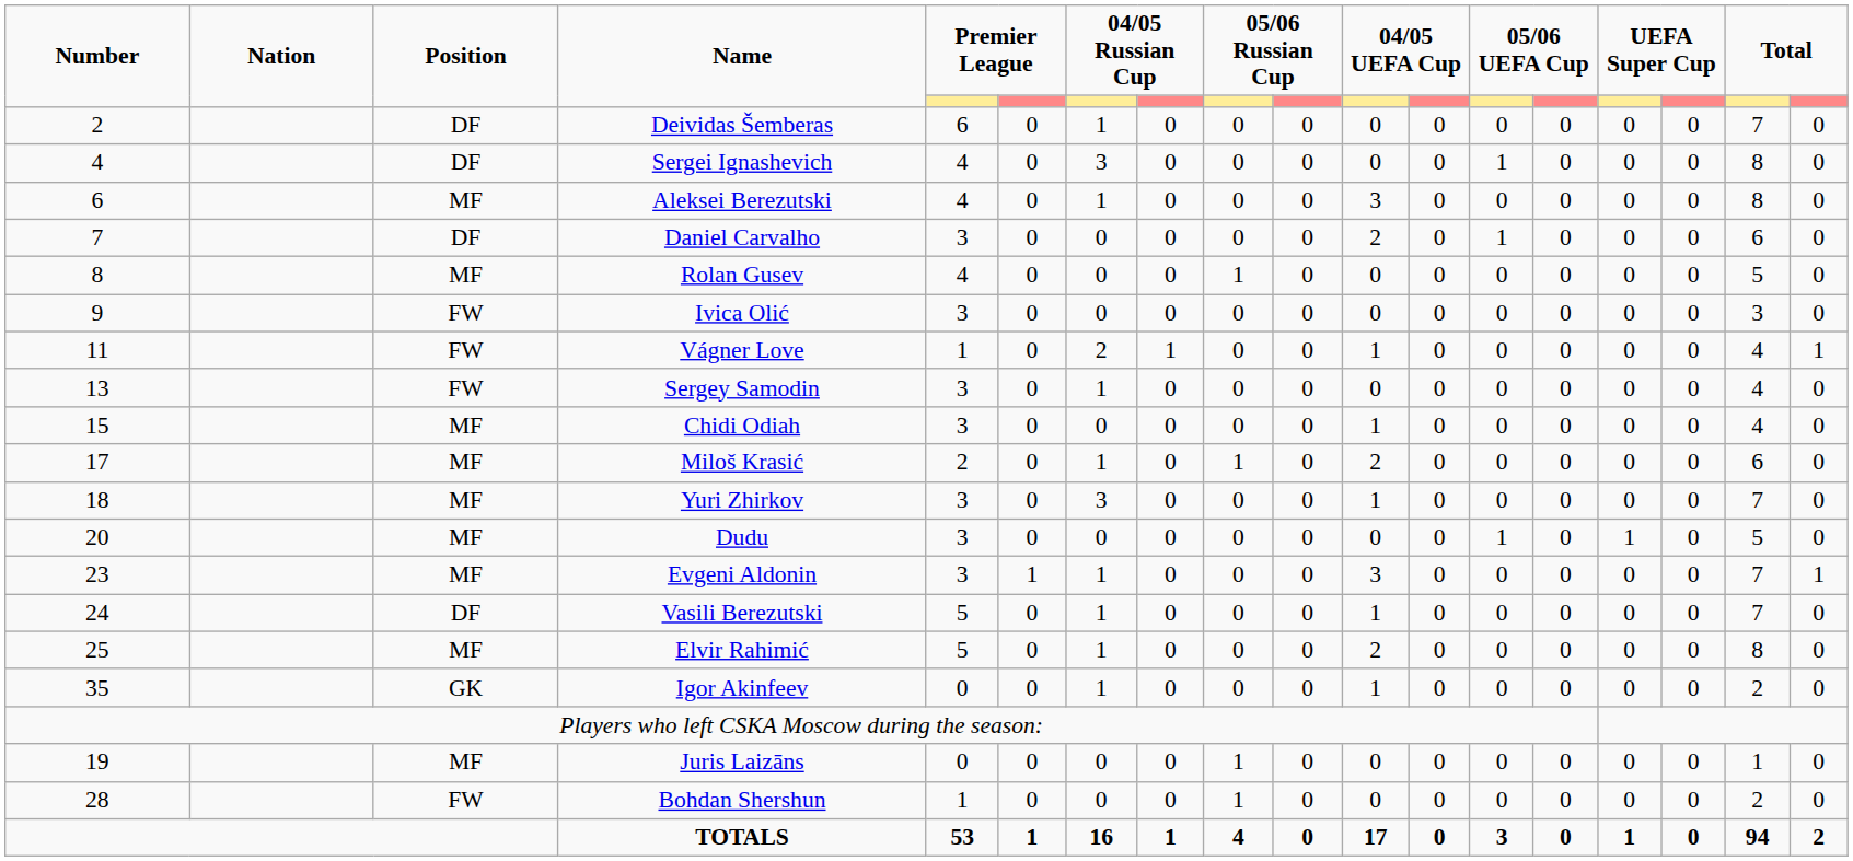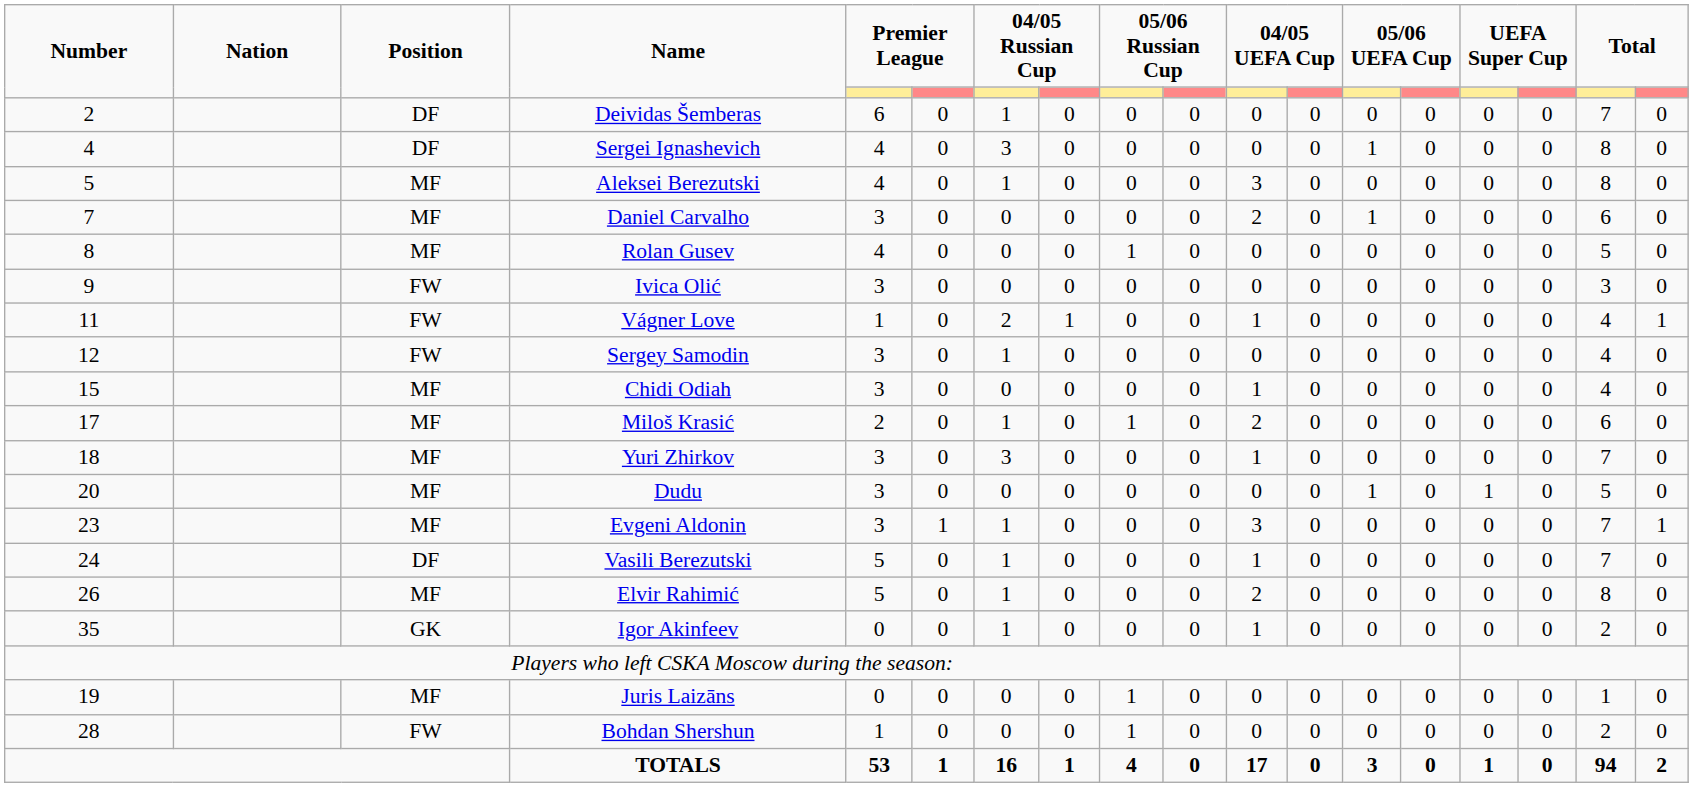 <table class="wikitable" style="font-size: 100%; text-align: center;">
 <tr>
 <td rowspan="2" width="10%" align="center"><strong>Number</strong></td>
 <td rowspan="2" width="10%" align="center"><strong>Nation</strong></td>
 <td rowspan="2" width="10%" align="center"><strong>Position</strong></td>
 <td rowspan="2" width="20%" align="center"><strong>Name</strong></td>
 <td colspan="2" align="center"><strong>Premier League</strong></td>
 <td colspan="2" align="center"><strong>04/05 Russian Cup</strong></td>
 <td colspan="2" align="center"><strong>05/06 Russian Cup</strong></td>
 <td colspan="2" align="center"><strong>04/05 UEFA Cup</strong></td>
 <td colspan="2" align="center"><strong>05/06 UEFA Cup</strong></td>
 <td colspan="2" align="center"><strong>UEFA Super Cup</strong></td>
 <td colspan="2" align="center"><strong>Total</strong></td>
 </tr>
 <tr>
 <th width=60 style="background: #FFEE99"></th>
 <th width=60 style="background: #FF8888"></th>
 <th width=60 style="background: #FFEE99"></th>
 <th width=60 style="background: #FF8888"></th>
 <th width=60 style="background: #FFEE99"></th>
 <th width=60 style="background: #FF8888"></th>
 <th width=60 style="background: #FFEE99"></th>
 <th width=60 style="background: #FF8888"></th>
 <th width=60 style="background: #FFEE99"></th>
 <th width=60 style="background: #FF8888"></th>
 <th width=60 style="background: #FFEE99"></th>
 <th width=60 style="background: #FF8888"></th>
 <th width=60 style="background: #FFEE99"></th>
 <th width=60 style="background: #FF8888"></th>
 </tr>
 <tr>
 <td>2</td>
 <td></td>
 <td>DF</td>
 <td><a href='#'>Deividas Šemberas</a></td>
 <td>6</td>
 <td>0</td>
 <td>1</td>
 <td>0</td>
 <td>0</td>
 <td>0</td>
 <td>0</td>
 <td>0</td>
 <td>0</td>
 <td>0</td>
 <td>0</td>
 <td>0</td>
 <td>7</td>
 <td>0</td>
 </tr>
 <tr>
 <td>4</td>
 <td></td>
 <td>DF</td>
 <td><a href='#'>Sergei Ignashevich</a></td>
 <td>4</td>
 <td>0</td>
 <td>3</td>
 <td>0</td>
 <td>0</td>
 <td>0</td>
 <td>0</td>
 <td>0</td>
 <td>1</td>
 <td>0</td>
 <td>0</td>
 <td>0</td>
 <td>8</td>
 <td>0</td>
 </tr>
 <tr>
-<td>6</td>
+<td>5</td>
 <td></td>
 <td>MF</td>
 <td><a href='#'>Aleksei Berezutski</a></td>
 <td>4</td>
 <td>0</td>
 <td>1</td>
 <td>0</td>
 <td>0</td>
 <td>0</td>
 <td>3</td>
 <td>0</td>
 <td>0</td>
 <td>0</td>
 <td>0</td>
 <td>0</td>
 <td>8</td>
 <td>0</td>
 </tr>
 <tr>
 <td>7</td>
 <td></td>
-<td>DF</td>
+<td>MF</td>
 <td><a href='#'>Daniel Carvalho</a></td>
 <td>3</td>
 <td>0</td>
 <td>0</td>
 <td>0</td>
 <td>0</td>
 <td>0</td>
 <td>2</td>
 <td>0</td>
 <td>1</td>
 <td>0</td>
 <td>0</td>
 <td>0</td>
 <td>6</td>
 <td>0</td>
 </tr>
 <tr>
 <td>8</td>
 <td></td>
 <td>MF</td>
 <td><a href='#'>Rolan Gusev</a></td>
 <td>4</td>
 <td>0</td>
 <td>0</td>
 <td>0</td>
 <td>1</td>
 <td>0</td>
 <td>0</td>
 <td>0</td>
 <td>0</td>
 <td>0</td>
 <td>0</td>
 <td>0</td>
 <td>5</td>
 <td>0</td>
 </tr>
 <tr>
 <td>9</td>
 <td></td>
 <td>FW</td>
 <td><a href='#'>Ivica Olić</a></td>
 <td>3</td>
 <td>0</td>
 <td>0</td>
 <td>0</td>
 <td>0</td>
 <td>0</td>
 <td>0</td>
 <td>0</td>
 <td>0</td>
 <td>0</td>
 <td>0</td>
 <td>0</td>
 <td>3</td>
 <td>0</td>
 </tr>
 <tr>
 <td>11</td>
 <td></td>
 <td>FW</td>
 <td><a href='#'>Vágner Love</a></td>
 <td>1</td>
 <td>0</td>
 <td>2</td>
 <td>1</td>
 <td>0</td>
 <td>0</td>
 <td>1</td>
 <td>0</td>
 <td>0</td>
 <td>0</td>
 <td>0</td>
 <td>0</td>
 <td>4</td>
 <td>1</td>
 </tr>
 <tr>
-<td>13</td>
+<td>12</td>
 <td></td>
 <td>FW</td>
 <td><a href='#'>Sergey Samodin</a></td>
 <td>3</td>
 <td>0</td>
 <td>1</td>
 <td>0</td>
 <td>0</td>
 <td>0</td>
 <td>0</td>
 <td>0</td>
 <td>0</td>
 <td>0</td>
 <td>0</td>
 <td>0</td>
 <td>4</td>
 <td>0</td>
 </tr>
 <tr>
 <td>15</td>
 <td></td>
 <td>MF</td>
 <td><a href='#'>Chidi Odiah</a></td>
 <td>3</td>
 <td>0</td>
 <td>0</td>
 <td>0</td>
 <td>0</td>
 <td>0</td>
 <td>1</td>
 <td>0</td>
 <td>0</td>
 <td>0</td>
 <td>0</td>
 <td>0</td>
 <td>4</td>
 <td>0</td>
 </tr>
 <tr>
 <td>17</td>
 <td></td>
 <td>MF</td>
 <td><a href='#'>Miloš Krasić</a></td>
 <td>2</td>
 <td>0</td>
 <td>1</td>
 <td>0</td>
 <td>1</td>
 <td>0</td>
 <td>2</td>
 <td>0</td>
 <td>0</td>
 <td>0</td>
 <td>0</td>
 <td>0</td>
 <td>6</td>
 <td>0</td>
 </tr>
 <tr>
 <td>18</td>
 <td></td>
 <td>MF</td>
 <td><a href='#'>Yuri Zhirkov</a></td>
 <td>3</td>
 <td>0</td>
 <td>3</td>
 <td>0</td>
 <td>0</td>
 <td>0</td>
 <td>1</td>
 <td>0</td>
 <td>0</td>
 <td>0</td>
 <td>0</td>
 <td>0</td>
 <td>7</td>
 <td>0</td>
 </tr>
 <tr>
 <td>20</td>
 <td></td>
 <td>MF</td>
 <td><a href='#'>Dudu</a></td>
 <td>3</td>
 <td>0</td>
 <td>0</td>
 <td>0</td>
 <td>0</td>
 <td>0</td>
 <td>0</td>
 <td>0</td>
 <td>1</td>
 <td>0</td>
 <td>1</td>
 <td>0</td>
 <td>5</td>
 <td>0</td>
 </tr>
 <tr>
 <td>23</td>
 <td></td>
 <td>MF</td>
 <td><a href='#'>Evgeni Aldonin</a></td>
 <td>3</td>
 <td>1</td>
 <td>1</td>
 <td>0</td>
 <td>0</td>
 <td>0</td>
 <td>3</td>
 <td>0</td>
 <td>0</td>
 <td>0</td>
 <td>0</td>
 <td>0</td>
 <td>7</td>
 <td>1</td>
 </tr>
 <tr>
 <td>24</td>
 <td></td>
 <td>DF</td>
 <td><a href='#'>Vasili Berezutski</a></td>
 <td>5</td>
 <td>0</td>
 <td>1</td>
 <td>0</td>
 <td>0</td>
 <td>0</td>
 <td>1</td>
 <td>0</td>
 <td>0</td>
 <td>0</td>
 <td>0</td>
 <td>0</td>
 <td>7</td>
 <td>0</td>
 </tr>
 <tr>
-<td>25</td>
+<td>26</td>
 <td></td>
 <td>MF</td>
 <td><a href='#'>Elvir Rahimić</a></td>
 <td>5</td>
 <td>0</td>
 <td>1</td>
 <td>0</td>
 <td>0</td>
 <td>0</td>
 <td>2</td>
 <td>0</td>
 <td>0</td>
 <td>0</td>
 <td>0</td>
 <td>0</td>
 <td>8</td>
 <td>0</td>
 </tr>
 <tr>
 <td>35</td>
 <td></td>
 <td>GK</td>
 <td><a href='#'>Igor Akinfeev</a></td>
 <td>0</td>
 <td>0</td>
 <td>1</td>
 <td>0</td>
 <td>0</td>
 <td>0</td>
 <td>1</td>
 <td>0</td>
 <td>0</td>
 <td>0</td>
 <td>0</td>
 <td>0</td>
 <td>2</td>
 <td>0</td>
 </tr>
 <tr>
 <td colspan="14"><em>Players who left CSKA Moscow during the season:</em></td>
 </tr>
 <tr>
 <td>19</td>
 <td></td>
 <td>MF</td>
 <td><a href='#'>Juris Laizāns</a></td>
 <td>0</td>
 <td>0</td>
 <td>0</td>
 <td>0</td>
 <td>1</td>
 <td>0</td>
 <td>0</td>
 <td>0</td>
 <td>0</td>
 <td>0</td>
 <td>0</td>
 <td>0</td>
 <td>1</td>
 <td>0</td>
 </tr>
 <tr>
 <td>28</td>
 <td></td>
 <td>FW</td>
 <td><a href='#'>Bohdan Shershun</a></td>
 <td>1</td>
 <td>0</td>
 <td>0</td>
 <td>0</td>
 <td>1</td>
 <td>0</td>
 <td>0</td>
 <td>0</td>
 <td>0</td>
 <td>0</td>
 <td>0</td>
 <td>0</td>
 <td>2</td>
 <td>0</td>
 </tr>
 <tr>
 <td colspan="3"></td>
 <td><strong>TOTALS</strong></td>
 <td><strong>53</strong></td>
 <td><strong>1</strong></td>
 <td><strong>16</strong></td>
 <td><strong>1</strong></td>
 <td><strong>4</strong></td>
 <td><strong>0</strong></td>
 <td><strong>17</strong></td>
 <td><strong>0</strong></td>
 <td><strong>3</strong></td>
 <td><strong>0</strong></td>
 <td><strong>1</strong></td>
 <td><strong>0</strong></td>
 <td><strong>94</strong></td>
 <td><strong>2</strong></td>
 </tr>
 </table>
